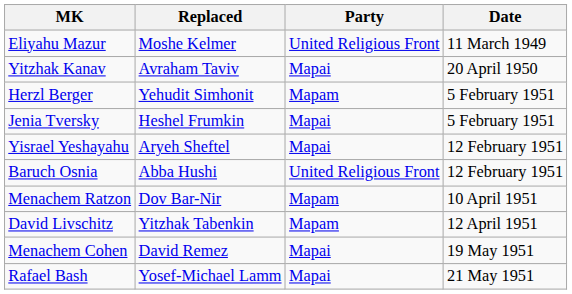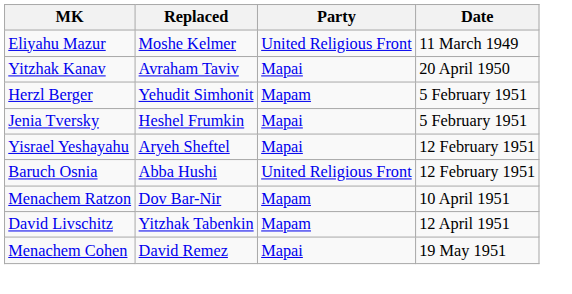 <table class="sort wikitable sortable" style="text-align:left">
 <tr>
 <th>MK</th>
 <th>Replaced</th>
 <th>Party</th>
 <th>Date</th>
 </tr>
 <tr>
 <td><a href='#'>Eliyahu Mazur</a></td>
 <td><a href='#'>Moshe Kelmer</a></td>
 <td><a href='#'>United Religious Front</a></td>
 <td>11 March 1949</td>
 </tr>
 <tr>
 <td><a href='#'>Yitzhak Kanav</a></td>
 <td><a href='#'>Avraham Taviv</a></td>
 <td><a href='#'>Mapai</a></td>
 <td>20 April 1950</td>
 </tr>
 <tr>
 <td><a href='#'>Herzl Berger</a></td>
 <td><a href='#'>Yehudit Simhonit</a></td>
 <td><a href='#'>Mapam</a></td>
 <td>5 February 1951</td>
 </tr>
 <tr>
 <td><a href='#'>Jenia Tversky</a></td>
 <td><a href='#'>Heshel Frumkin</a></td>
 <td><a href='#'>Mapai</a></td>
 <td>5 February 1951</td>
 </tr>
 <tr>
 <td><a href='#'>Yisrael Yeshayahu</a></td>
 <td><a href='#'>Aryeh Sheftel</a></td>
 <td><a href='#'>Mapai</a></td>
 <td>12 February 1951</td>
 </tr>
 <tr>
 <td><a href='#'>Baruch Osnia</a></td>
 <td><a href='#'>Abba Hushi</a></td>
 <td><a href='#'>United Religious Front</a></td>
 <td>12 February 1951</td>
 </tr>
 <tr>
 <td><a href='#'>Menachem Ratzon</a></td>
 <td><a href='#'>Dov Bar-Nir</a></td>
 <td><a href='#'>Mapam</a></td>
 <td>10 April 1951</td>
 </tr>
 <tr>
 <td><a href='#'>David Livschitz</a></td>
 <td><a href='#'>Yitzhak Tabenkin</a></td>
 <td><a href='#'>Mapam</a></td>
 <td>12 April 1951</td>
 </tr>
 <tr>
 <td><a href='#'>Menachem Cohen</a></td>
 <td><a href='#'>David Remez</a></td>
 <td><a href='#'>Mapai</a></td>
 <td>19 May 1951</td>
 </tr>
-<tr>
-<td><a href='#'>Rafael Bash</a></td>
-<td><a href='#'>Yosef-Michael Lamm</a></td>
-<td><a href='#'>Mapai</a></td>
-<td>21 May 1951</td>
-</tr>
 </table>
